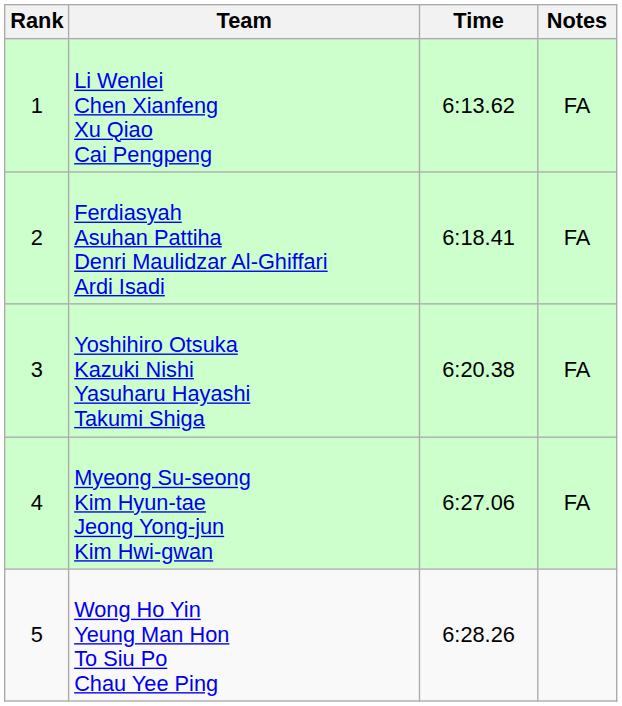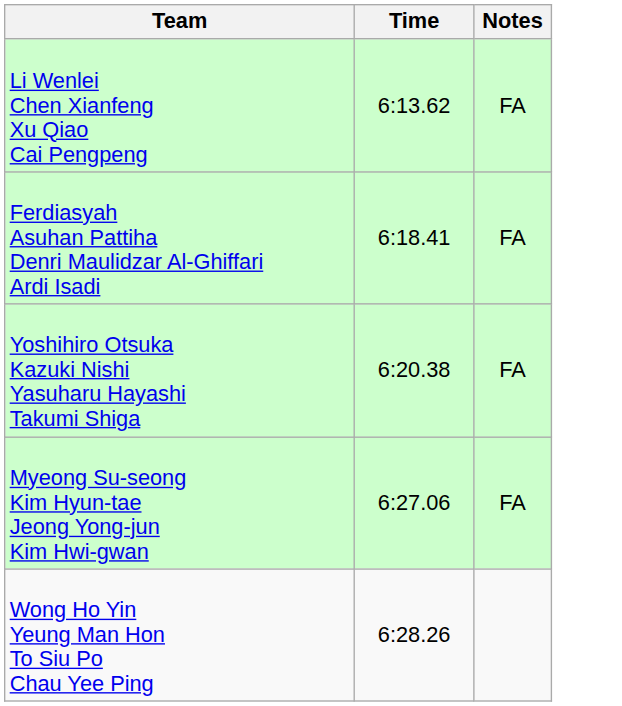 <table class=wikitable style="text-align:center">
 <tr>
-<th width=40>Rank</th>
 <th width=250>Team</th>
 <th width=80>Time</th>
 <th width=50>Notes</th>
 </tr>
 <tr bgcolor="ccffcc">
-<td>1</td>
 <td align="left"><br><a href='#'>Li Wenlei</a><br><a href='#'>Chen Xianfeng</a><br><a href='#'>Xu Qiao</a><br><a href='#'>Cai Pengpeng</a></td>
 <td>6:13.62</td>
 <td>FA</td>
 </tr>
 <tr bgcolor="ccffcc">
-<td>2</td>
 <td align="left"><br><a href='#'>Ferdiasyah</a><br><a href='#'>Asuhan Pattiha</a><br><a href='#'>Denri Maulidzar Al-Ghiffari</a><br><a href='#'>Ardi Isadi</a></td>
 <td>6:18.41</td>
 <td>FA</td>
 </tr>
 <tr bgcolor="ccffcc">
-<td>3</td>
 <td align="left"><br><a href='#'>Yoshihiro Otsuka</a><br><a href='#'>Kazuki Nishi</a><br><a href='#'>Yasuharu Hayashi</a><br><a href='#'>Takumi Shiga</a></td>
 <td>6:20.38</td>
 <td>FA</td>
 </tr>
 <tr bgcolor="ccffcc">
-<td>4</td>
 <td align="left"><br><a href='#'>Myeong Su-seong</a><br><a href='#'>Kim Hyun-tae</a><br><a href='#'>Jeong Yong-jun</a><br><a href='#'>Kim Hwi-gwan</a></td>
 <td>6:27.06</td>
 <td>FA</td>
 </tr>
 <tr>
-<td>5</td>
 <td align="left"><br><a href='#'>Wong Ho Yin</a><br><a href='#'>Yeung Man Hon</a><br><a href='#'>To Siu Po</a><br><a href='#'>Chau Yee Ping</a></td>
 <td>6:28.26</td>
 <td></td>
 </tr>
 </table>
